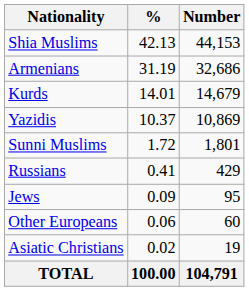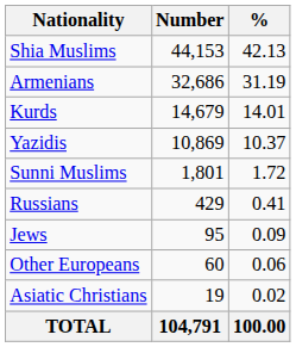 <table class="wikitable sortable">
 <tr>
 <th>Nationality</th>
+<th>Number</th>
 <th>%</th>
-<th>Number</th>
 </tr>
 <tr>
 <td><a href='#'>Shia Muslims</a></td>
+<td align="right">44,153</td>
 <td align="right">42.13</td>
-<td align="right">44,153</td>
 </tr>
 <tr>
 <td><a href='#'>Armenians</a></td>
+<td align="right">32,686</td>
 <td align="right">31.19</td>
-<td align="right">32,686</td>
 </tr>
 <tr>
 <td><a href='#'>Kurds</a></td>
+<td align="right">14,679</td>
 <td align="right">14.01</td>
-<td align="right">14,679</td>
 </tr>
 <tr>
 <td><a href='#'>Yazidis</a></td>
+<td align="right">10,869</td>
 <td align="right">10.37</td>
-<td align="right">10,869</td>
 </tr>
 <tr>
 <td><a href='#'>Sunni Muslims</a></td>
+<td align="right">1,801</td>
 <td align="right">1.72</td>
-<td align="right">1,801</td>
 </tr>
 <tr>
 <td><a href='#'>Russians</a></td>
+<td align="right">429</td>
 <td align="right">0.41</td>
-<td align="right">429</td>
 </tr>
 <tr>
 <td><a href='#'>Jews</a></td>
+<td align="right">95</td>
 <td align="right">0.09</td>
-<td align="right">95</td>
 </tr>
 <tr>
 <td><a href='#'>Other Europeans</a></td>
+<td align="right">60</td>
 <td align="right">0.06</td>
-<td align="right">60</td>
 </tr>
 <tr>
 <td><a href='#'>Asiatic Christians</a></td>
+<td align="right">19</td>
 <td align="right">0.02</td>
-<td align="right">19</td>
 </tr>
 <tr>
 <th>TOTAL</th>
+<th>104,791</th>
 <th>100.00</th>
-<th>104,791</th>
 </tr>
 </table>
